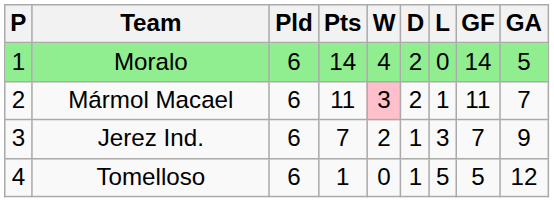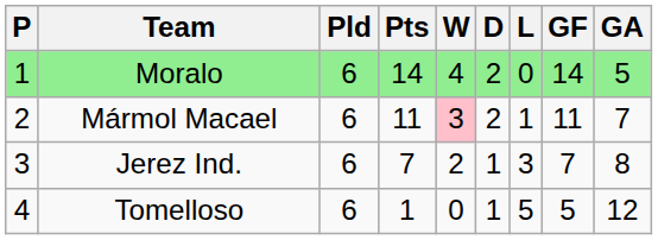 <table class="wikitable sortable" style="text-align: center;">
 <tr>
 <th align="center">P</th>
 <th width=150>Team</th>
 <th align="center">Pld</th>
 <th align="center">Pts</th>
 <th align="center">W</th>
 <th align="center">D</th>
 <th align="center">L</th>
 <th align="center">GF</th>
 <th align="center">GA</th>
 </tr>
 <tr align=center style="background:#90EE90;">
 <td>1</td>
 <td>Moralo</td>
 <td>6</td>
 <td>14</td>
 <td>4</td>
 <td>2</td>
 <td>0</td>
 <td>14</td>
 <td>5</td>
 </tr>
 <tr>
 <td>2</td>
 <td>Mármol Macael</td>
 <td>6</td>
 <td>11</td>
 <td style="background: pink;">3</td>
 <td>2</td>
 <td>1</td>
 <td>11</td>
 <td>7</td>
 </tr>
 <tr>
 <td>3</td>
 <td>Jerez Ind.</td>
 <td>6</td>
 <td>7</td>
 <td>2</td>
 <td>1</td>
 <td>3</td>
 <td>7</td>
-<td>9</td>
+<td>8</td>
 </tr>
 <tr>
 <td>4</td>
 <td>Tomelloso</td>
 <td>6</td>
 <td>1</td>
 <td>0</td>
 <td>1</td>
 <td>5</td>
 <td>5</td>
 <td>12</td>
 </tr>
 </table>
